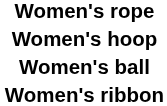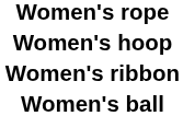 <table>
 <tr>
 <th scope="row">Women's rope</th>
 <td></td>
 <td></td>
 <td></td>
 </tr>
 <tr>
 <th scope="row">Women's hoop</th>
 <td></td>
 <td></td>
 <td></td>
 </tr>
 <tr>
+<th scope="row">Women's ribbon</th>
+<td></td>
+<td></td>
+<td></td>
+</tr>
+<tr>
 <th scope="row">Women's ball</th>
 <td></td>
 <td></td>
 <td></td>
 </tr>
-<tr>
-<th scope="row">Women's ribbon</th>
-<td></td>
-<td></td>
-<td></td>
-</tr>
 </table>
